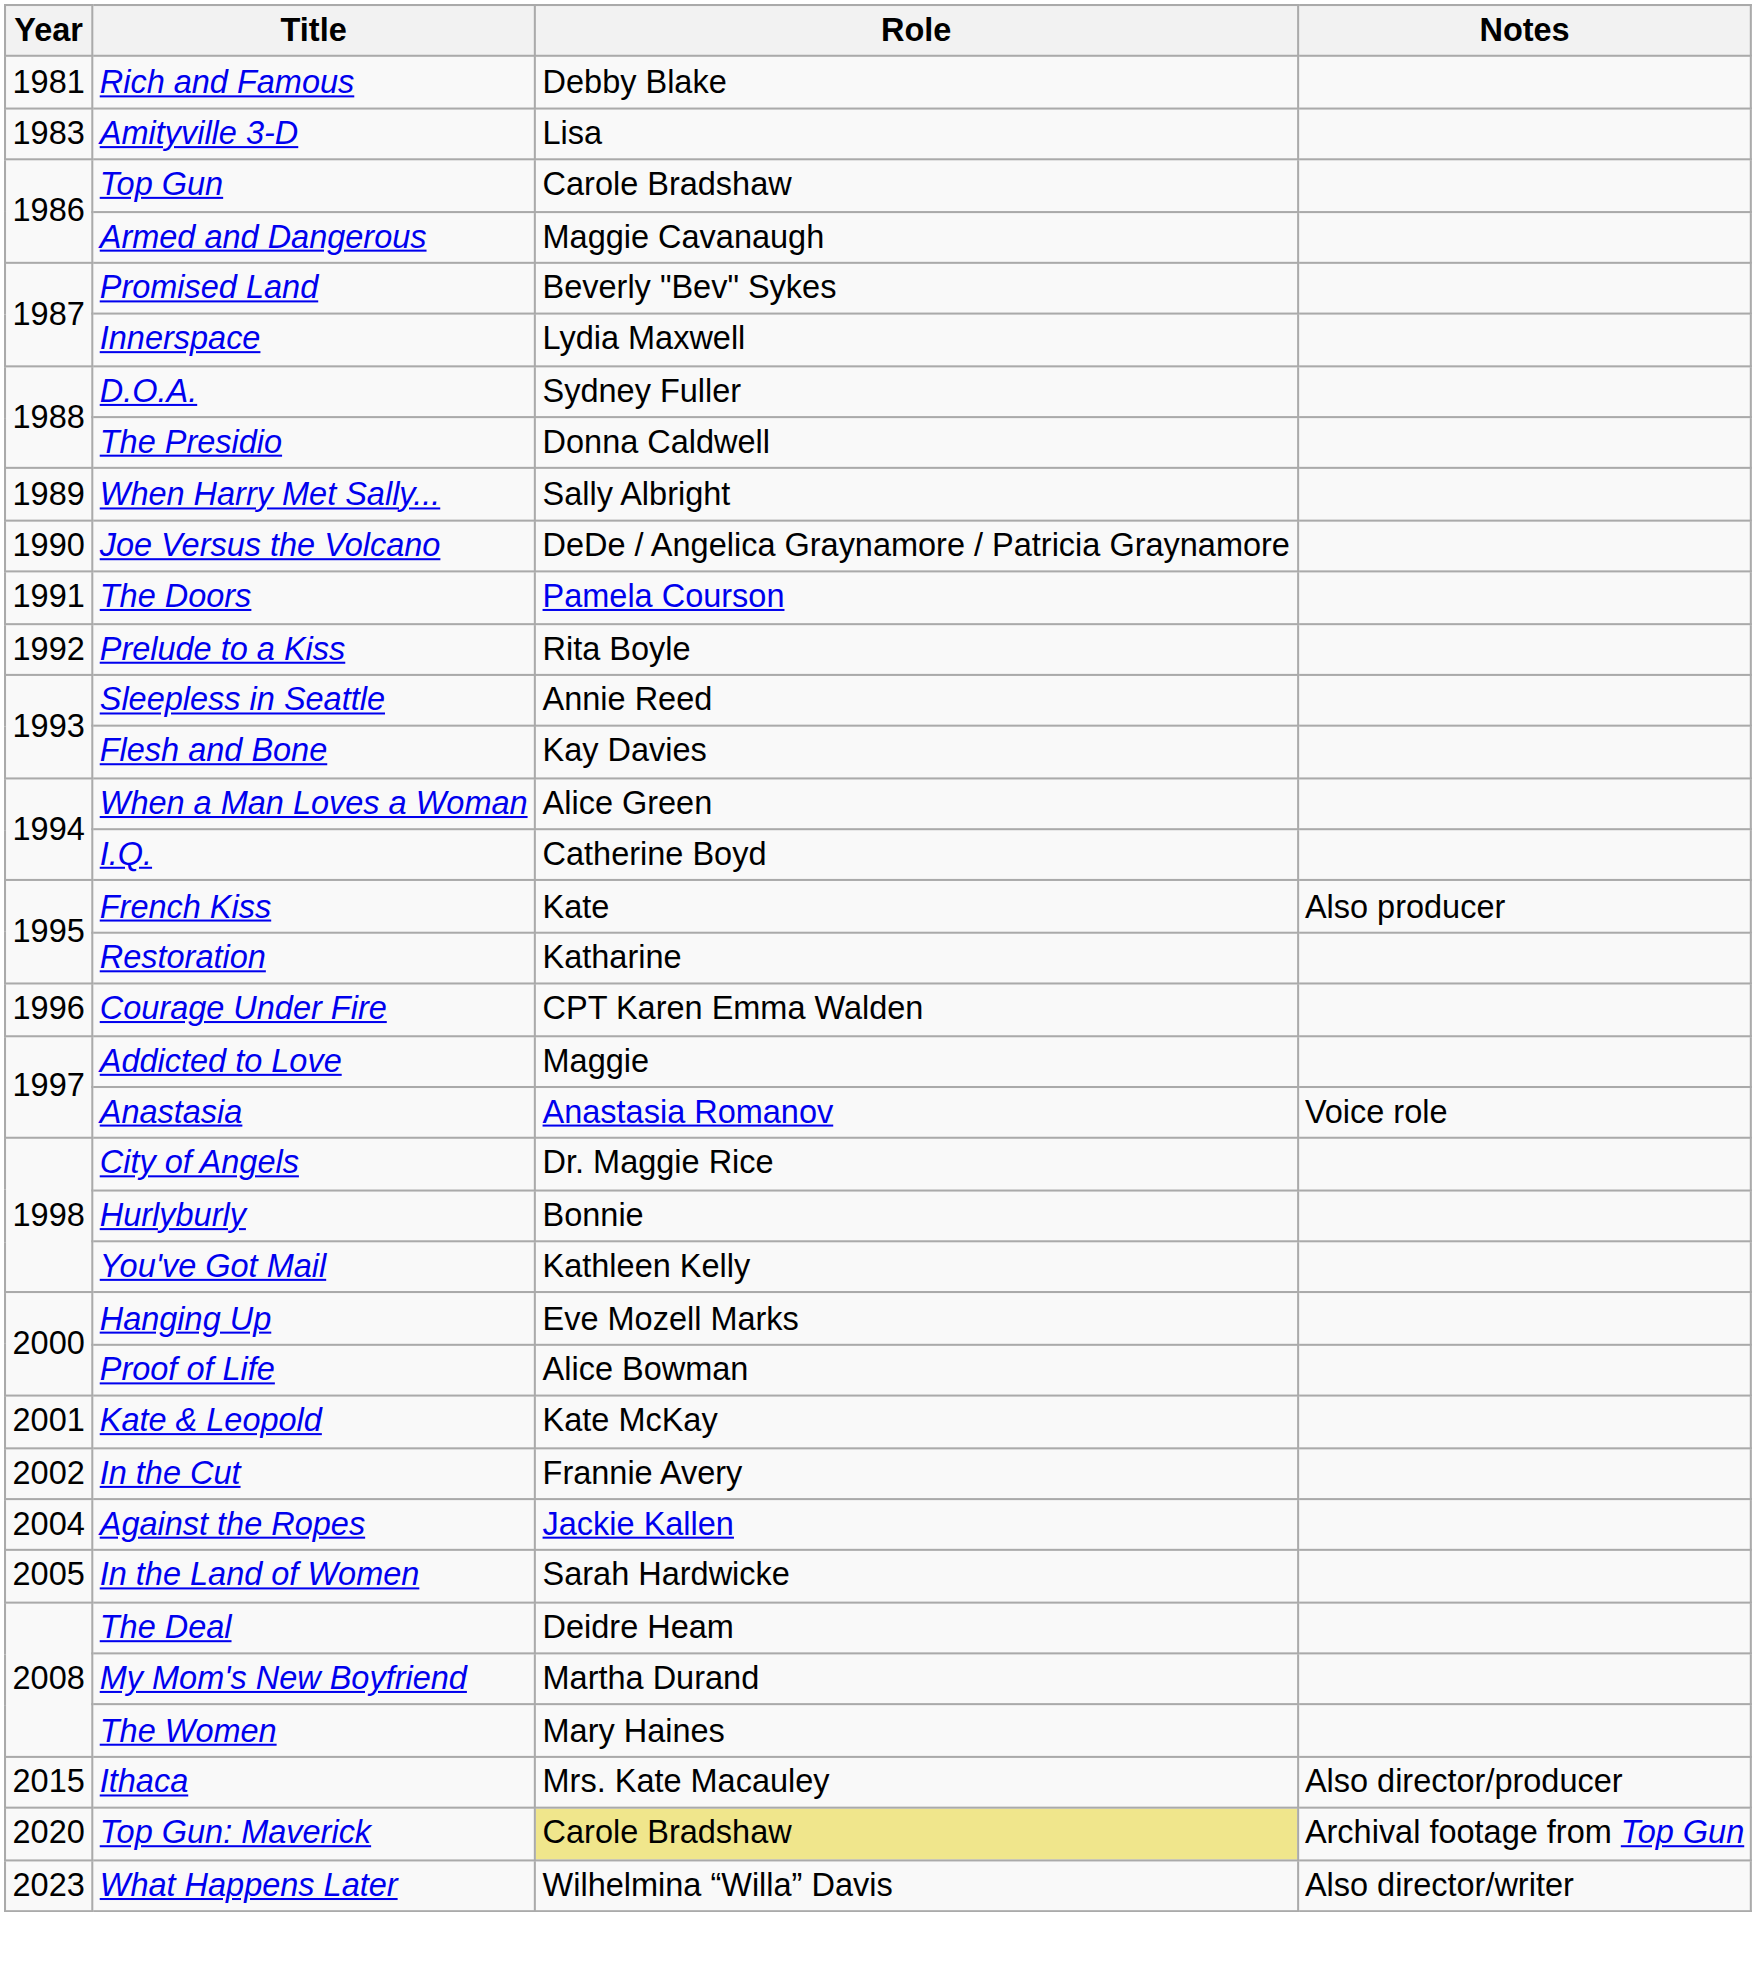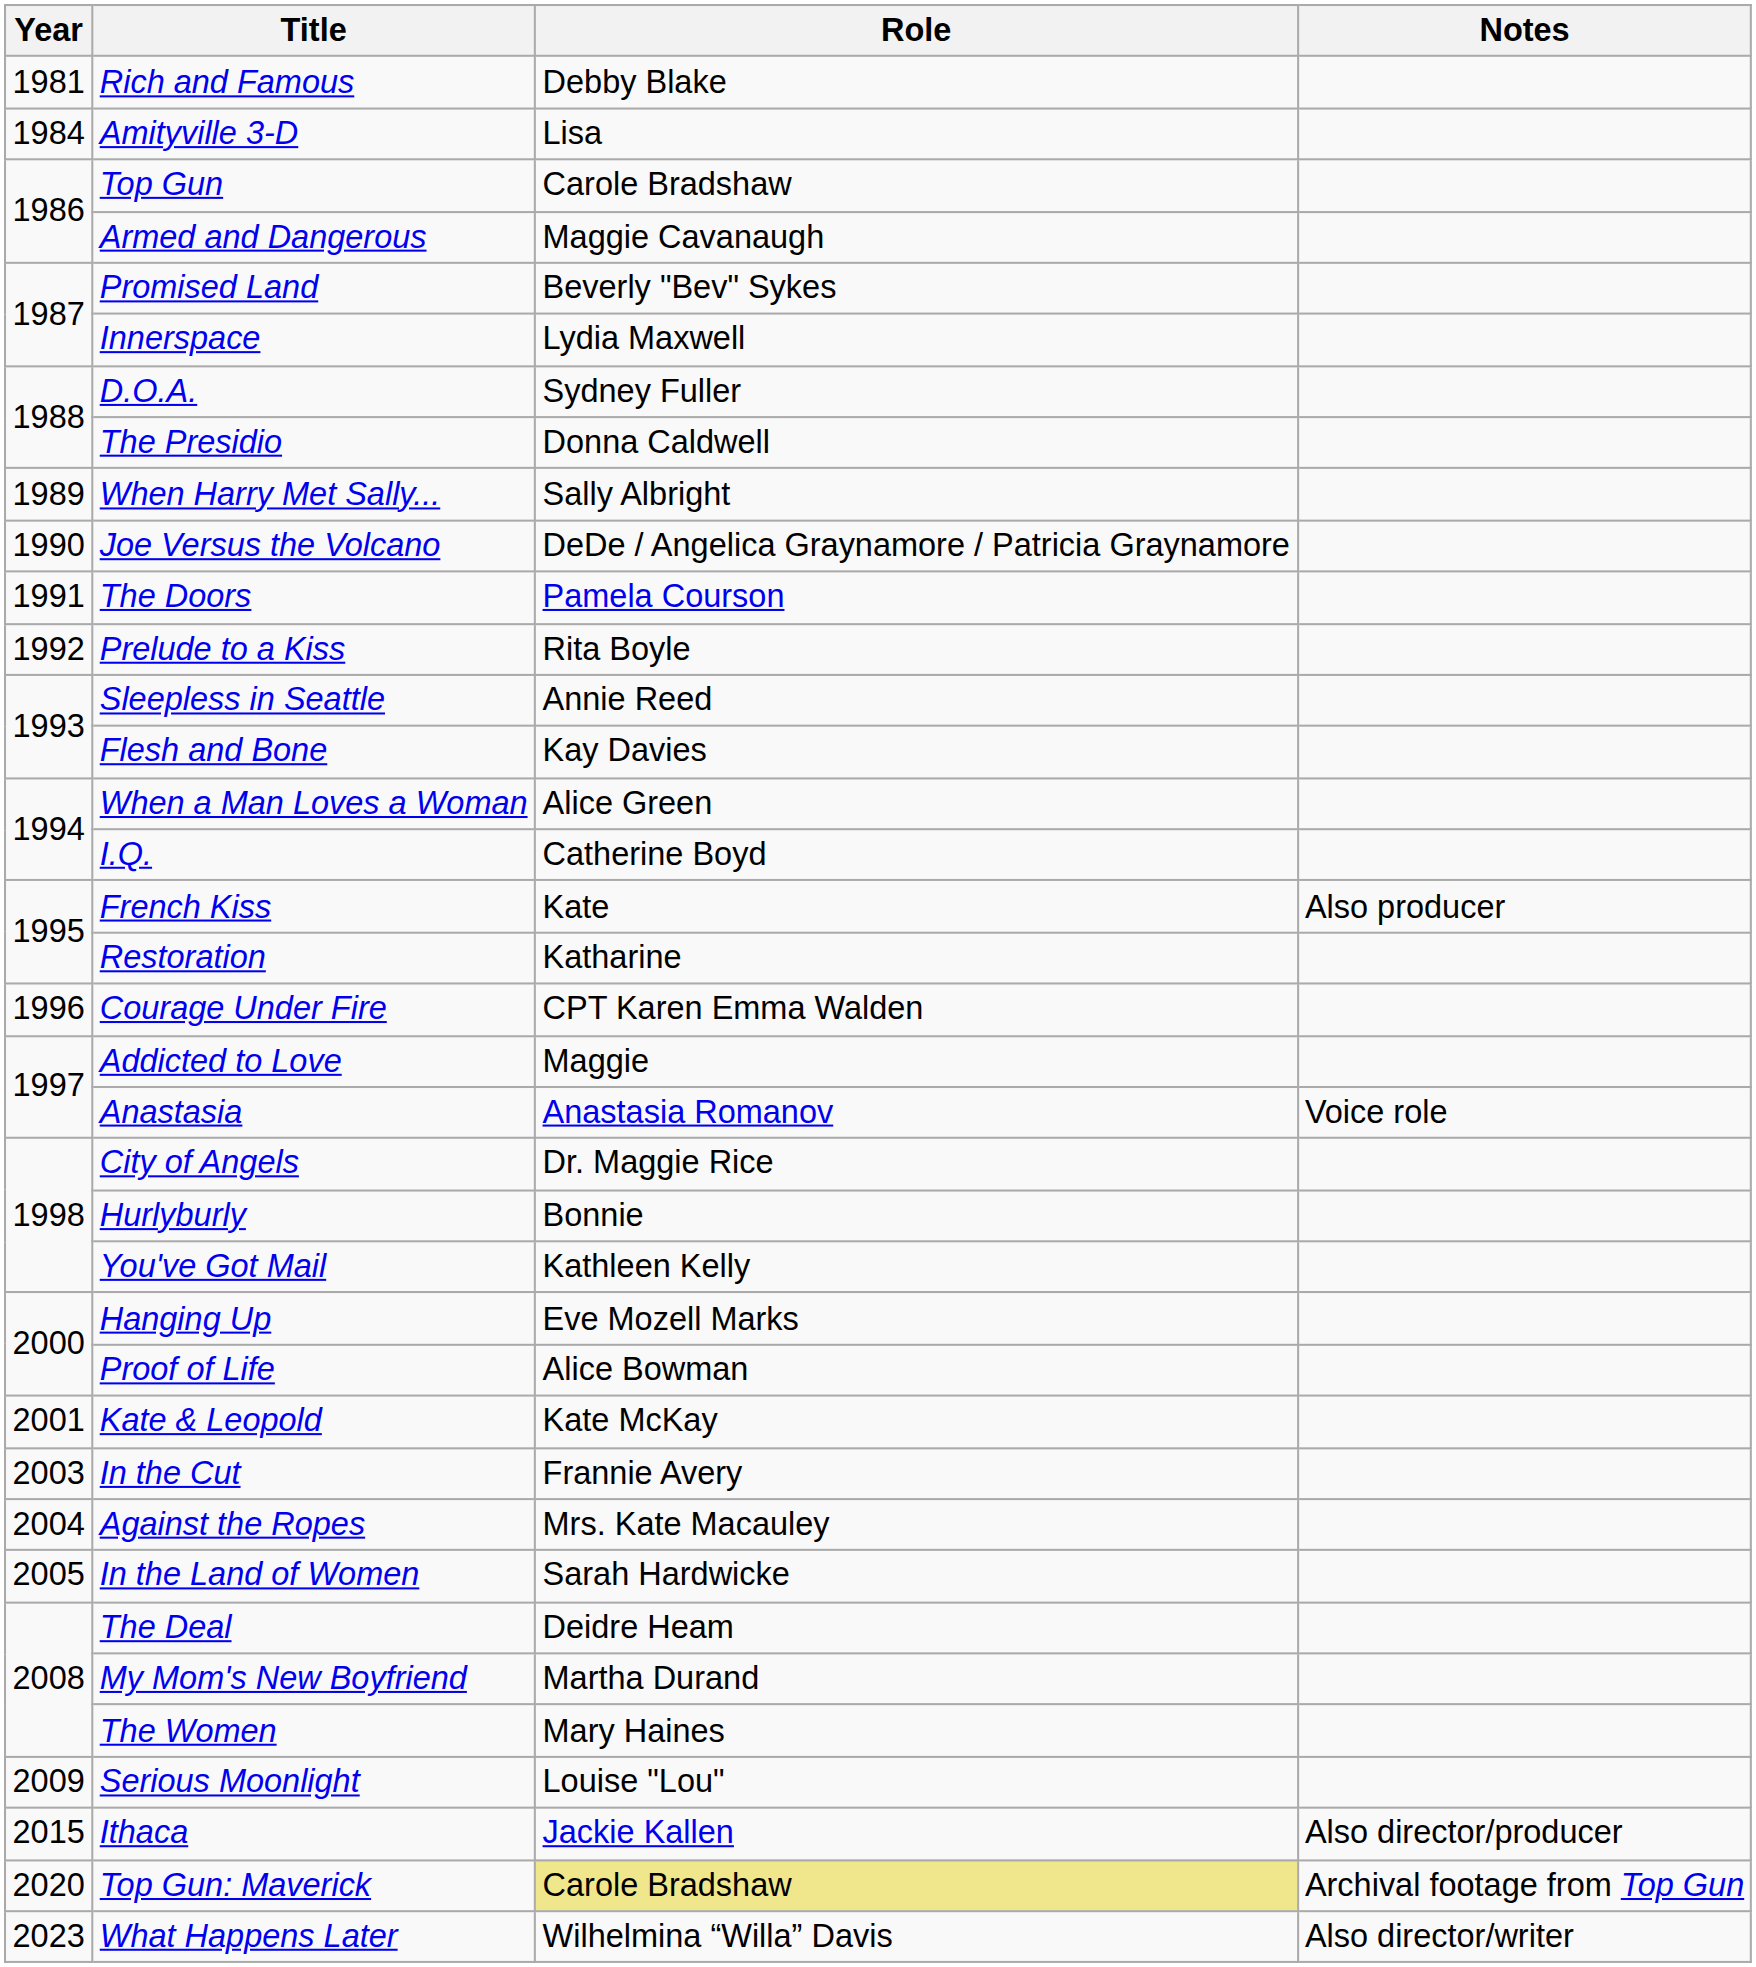 <table class="wikitable sortable">
 <tr>
 <th>Year</th>
 <th>Title</th>
 <th>Role</th>
 <th class="unsortable">Notes</th>
 </tr>
 <tr>
 <td>1981</td>
 <td><em><a href='#'>Rich and Famous</a></em></td>
 <td>Debby Blake</td>
 <td></td>
 </tr>
 <tr>
-<td>1983</td>
+<td>1984</td>
 <td><em><a href='#'>Amityville 3-D</a></em></td>
 <td>Lisa</td>
 <td></td>
 </tr>
 <tr>
 <td rowspan=2>1986</td>
 <td><em><a href='#'>Top Gun</a></em></td>
 <td>Carole Bradshaw</td>
 <td></td>
 </tr>
 <tr>
 <td><em><a href='#'>Armed and Dangerous</a></em></td>
 <td>Maggie Cavanaugh</td>
 <td></td>
 </tr>
 <tr>
 <td rowspan=2>1987</td>
 <td><em><a href='#'>Promised Land</a></em></td>
 <td>Beverly "Bev" Sykes</td>
 <td></td>
 </tr>
 <tr>
 <td><em><a href='#'>Innerspace</a></em></td>
 <td>Lydia Maxwell</td>
 <td></td>
 </tr>
 <tr>
 <td rowspan=2>1988</td>
 <td><em><a href='#'>D.O.A.</a></em></td>
 <td>Sydney Fuller</td>
 <td></td>
 </tr>
 <tr>
 <td><em><a href='#'>The Presidio</a></em></td>
 <td>Donna Caldwell</td>
 <td></td>
 </tr>
 <tr>
 <td>1989</td>
 <td><em><a href='#'>When Harry Met Sally...</a></em></td>
 <td>Sally Albright</td>
 <td></td>
 </tr>
 <tr>
 <td>1990</td>
 <td><em><a href='#'>Joe Versus the Volcano</a></em></td>
 <td>DeDe / Angelica Graynamore / Patricia Graynamore</td>
 <td></td>
 </tr>
 <tr>
 <td>1991</td>
 <td><em><a href='#'>The Doors</a></em></td>
 <td><a href='#'>Pamela Courson</a></td>
 <td></td>
 </tr>
 <tr>
 <td>1992</td>
 <td><em><a href='#'>Prelude to a Kiss</a></em></td>
 <td>Rita Boyle</td>
 <td></td>
 </tr>
 <tr>
 <td rowspan=2>1993</td>
 <td><em><a href='#'>Sleepless in Seattle</a></em></td>
 <td>Annie Reed</td>
 <td></td>
 </tr>
 <tr>
 <td><em><a href='#'>Flesh and Bone</a></em></td>
 <td>Kay Davies</td>
 <td></td>
 </tr>
 <tr>
 <td rowspan=2>1994</td>
 <td><em><a href='#'>When a Man Loves a Woman</a></em></td>
 <td>Alice Green</td>
 <td></td>
 </tr>
 <tr>
 <td><em><a href='#'>I.Q.</a></em></td>
 <td>Catherine Boyd</td>
 <td></td>
 </tr>
 <tr>
 <td rowspan=2>1995</td>
 <td><em><a href='#'>French Kiss</a></em></td>
 <td>Kate</td>
 <td>Also producer</td>
 </tr>
 <tr>
 <td><em><a href='#'>Restoration</a></em></td>
 <td>Katharine</td>
 <td></td>
 </tr>
 <tr>
 <td>1996</td>
 <td><em><a href='#'>Courage Under Fire</a></em></td>
 <td>CPT Karen Emma Walden</td>
 <td></td>
 </tr>
 <tr>
 <td rowspan=2>1997</td>
 <td><em><a href='#'>Addicted to Love</a></em></td>
 <td>Maggie</td>
 <td></td>
 </tr>
 <tr>
 <td><em><a href='#'>Anastasia</a></em></td>
 <td><a href='#'>Anastasia Romanov</a></td>
 <td>Voice role</td>
 </tr>
 <tr>
 <td rowspan=3>1998</td>
 <td><em><a href='#'>City of Angels</a></em></td>
 <td>Dr. Maggie Rice</td>
 <td></td>
 </tr>
 <tr>
 <td><em><a href='#'>Hurlyburly</a></em></td>
 <td>Bonnie</td>
 <td></td>
 </tr>
 <tr>
 <td><em><a href='#'>You've Got Mail</a></em></td>
 <td>Kathleen Kelly</td>
 <td></td>
 </tr>
 <tr>
 <td rowspan=2>2000</td>
 <td><em><a href='#'>Hanging Up</a></em></td>
 <td>Eve Mozell Marks</td>
 <td></td>
 </tr>
 <tr>
 <td><em><a href='#'>Proof of Life</a></em></td>
 <td>Alice Bowman</td>
 <td></td>
 </tr>
 <tr>
 <td>2001</td>
 <td><em><a href='#'>Kate & Leopold</a></em></td>
 <td>Kate McKay</td>
 <td></td>
 </tr>
 <tr>
-<td>2002</td>
+<td>2003</td>
 <td><em><a href='#'>In the Cut</a></em></td>
 <td>Frannie Avery</td>
 <td></td>
 </tr>
 <tr>
 <td>2004</td>
 <td><em><a href='#'>Against the Ropes</a></em></td>
-<td><a href='#'>Jackie Kallen</a></td>
+<td>Mrs. Kate Macauley</td>
 <td></td>
 </tr>
 <tr>
 <td>2005</td>
 <td><em><a href='#'>In the Land of Women</a></em></td>
 <td>Sarah Hardwicke</td>
 <td></td>
 </tr>
 <tr>
 <td rowspan=3>2008</td>
 <td><em><a href='#'>The Deal</a></em></td>
 <td>Deidre Heam</td>
 <td></td>
 </tr>
 <tr>
 <td><em><a href='#'>My Mom's New Boyfriend</a></em></td>
 <td>Martha Durand</td>
 <td></td>
 </tr>
 <tr>
 <td><em><a href='#'>The Women</a></em></td>
 <td>Mary Haines</td>
 <td></td>
 </tr>
 <tr>
+<td>2009</td>
+<td><em><a href='#'>Serious Moonlight</a></em></td>
+<td>Louise "Lou"</td>
+<td></td>
+</tr>
+<tr>
 <td>2015</td>
 <td><em><a href='#'>Ithaca</a></em></td>
-<td>Mrs. Kate Macauley</td>
+<td><a href='#'>Jackie Kallen</a></td>
 <td>Also director/producer</td>
 </tr>
 <tr>
 <td>2020</td>
 <td><em><a href='#'>Top Gun: Maverick</a></em></td>
 <td style="background: khaki;">Carole Bradshaw</td>
 <td>Archival footage from <em><a href='#'>Top Gun</a></em></td>
 </tr>
 <tr>
 <td>2023</td>
 <td><em><a href='#'>What Happens Later</a></em></td>
 <td>Wilhelmina “Willa” Davis</td>
 <td>Also director/writer</td>
 </tr>
 </table>
